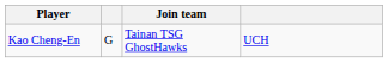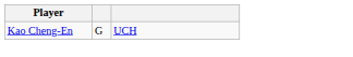 <table class="wikitable sortable sortable">
 <tr>
 <th style="width:120px;">Player</th>
 <th style="width:20px;"></th>
-<th style="width:150px;">Join team</th>
 <th style="width:180px;"></th>
 </tr>
 <tr>
 <td><a href='#'>Kao Cheng-En</a></td>
 <td>G</td>
-<td><a href='#'>Tainan TSG GhostHawks</a></td>
 <td><a href='#'>UCH</a> </td>
 </tr>
 </table>
